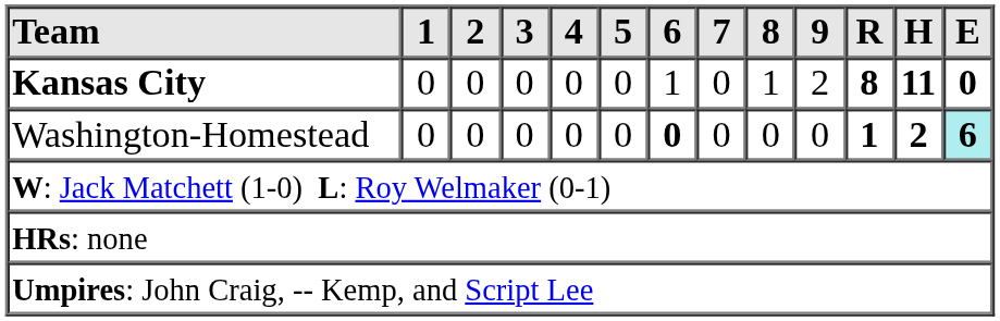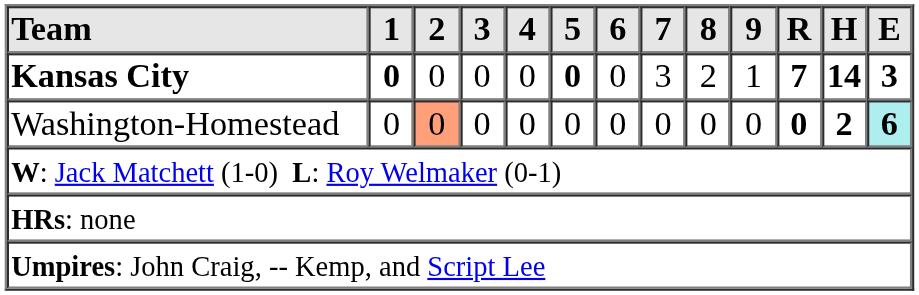 <table border=1 cellspacing=0 width=425 style="margin-left:3em;">
 <tr style="text-align:center; background-color:#e6e6e6;">
 <th align=left width=40%>Team</th>
 <th width=5%>1</th>
 <th width=5%>2</th>
 <th width=5%>3</th>
 <th width=5%>4</th>
 <th width=5%>5</th>
 <th width=5%>6</th>
 <th width=5%>7</th>
 <th width=5%>8</th>
 <th width=5%>9</th>
 <th width=5%>R</th>
 <th width=5%>H</th>
 <th width=5%>E</th>
 </tr>
 <tr style="text-align:center;">
 <td align=left><strong>Kansas City</strong></td>
+<td><strong>0</strong></td>
 <td>0</td>
 <td>0</td>
 <td>0</td>
+<td><strong>0</strong></td>
 <td>0</td>
-<td>0</td>
+<td>3</td>
+<td>2</td>
 <td>1</td>
-<td>0</td>
-<td>1</td>
-<td>2</td>
-<td><strong>8</strong></td>
-<td><strong>11</strong></td>
-<td><strong>0</strong></td>
+<td><strong>7</strong></td>
+<td><strong>14</strong></td>
+<td><strong>3</strong></td>
 </tr>
 <tr style="text-align:center;">
 <td align=left>Washington-Homestead</td>
+<td>0</td>
+<td style="background: lightsalmon;">0</td>
+<td>0</td>
+<td>0</td>
 <td>0</td>
 <td>0</td>
 <td>0</td>
 <td>0</td>
 <td>0</td>
 <td><strong>0</strong></td>
-<td>0</td>
-<td>0</td>
-<td>0</td>
-<td><strong>1</strong></td>
 <td><strong>2</strong></td>
 <td style="background: paleturquoise;"><strong>6</strong></td>
 </tr>
 <tr style="text-align:left;">
 <td colspan=14><small><strong>W</strong>: <a href='#'>Jack Matchett</a> (1-0)  <strong>L</strong>: <a href='#'>Roy Welmaker</a> (0-1)</small></td>
 </tr>
 <tr style="text-align:left;">
 <td colspan=14><small><strong>HRs</strong>: none</small></td>
 </tr>
 <tr style="text-align:left;">
 <td colspan=14><small><strong>Umpires</strong>: John Craig, -- Kemp, and <a href='#'>Script Lee</a></small></td>
 </tr>
 <tr style="text-align:left;">
 </tr>
 </table>
